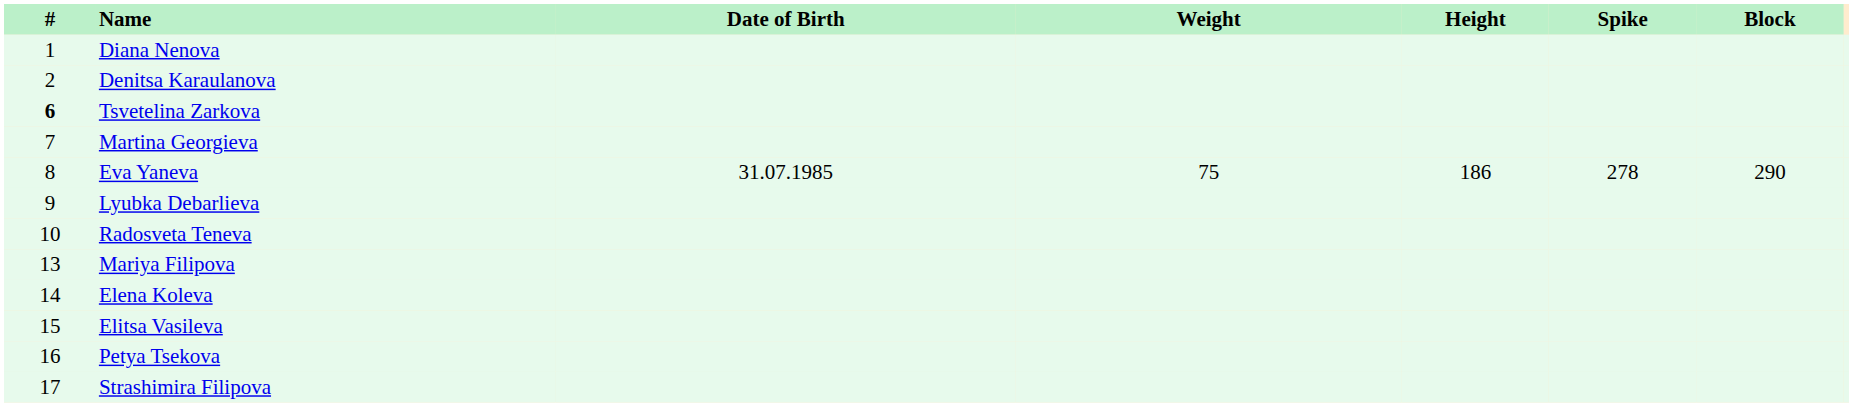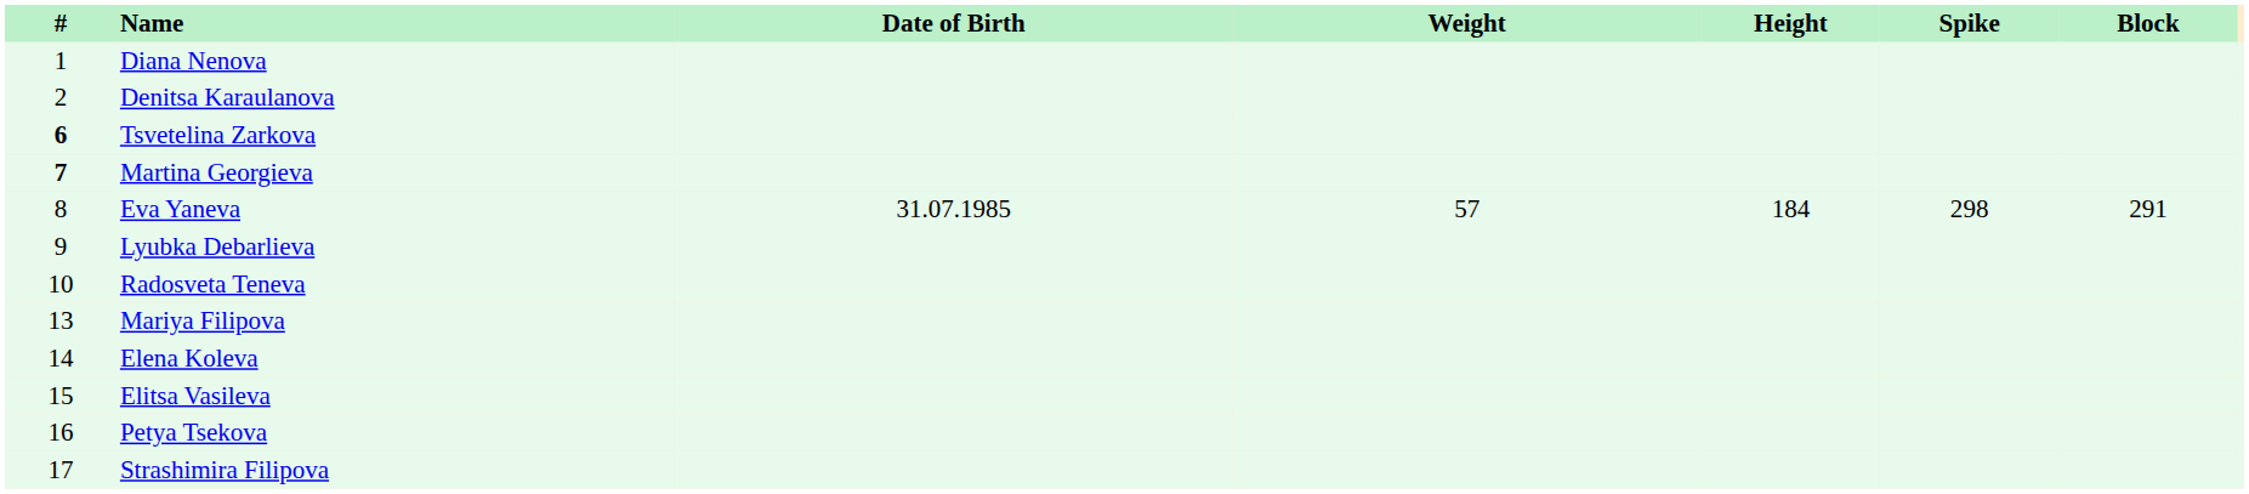 <table border=0 cellpadding=2 cellspacing=0  |- bgcolor=#FFECCE style="text-align:center; font-size:90%;" width=100%>
 <tr bgcolor=#BBF0C9>
 <th width=5%>#</th>
 <th width=25% align=left>Name</th>
 <th width=25%>Date of Birth</th>
 <th width=21%>Weight</th>
 <th width=8%>Height</th>
 <th width=8%>Spike</th>
 <th width=8%>Block</th>
 </tr>
 <tr bgcolor=#E7FAEC>
 <td>1</td>
 <td align=left><a href='#'>Diana Nenova</a></td>
 <td></td>
 <td></td>
 <td></td>
 <td></td>
 <td></td>
 <td></td>
 </tr>
 <tr bgcolor=#E7FAEC>
 <td>2</td>
 <td align=left><a href='#'>Denitsa Karaulanova</a></td>
 <td></td>
 <td></td>
 <td></td>
 <td></td>
 <td></td>
 <td></td>
 </tr>
 <tr bgcolor=#E7FAEC>
 <td><strong>6</strong></td>
 <td align=left><a href='#'>Tsvetelina Zarkova</a></td>
 <td></td>
 <td></td>
 <td></td>
 <td></td>
 <td></td>
 <td></td>
 </tr>
 <tr bgcolor=#E7FAEC>
-<td>7</td>
+<td><strong>7</strong></td>
 <td align=left><a href='#'>Martina Georgieva</a></td>
 <td></td>
 <td></td>
 <td></td>
 <td></td>
 <td></td>
 <td></td>
 </tr>
 <tr bgcolor=#E7FAEC>
 <td>8</td>
 <td align=left><a href='#'>Eva Yaneva</a></td>
 <td>31.07.1985</td>
-<td>75</td>
-<td>186</td>
-<td>278</td>
-<td>290</td>
+<td>57</td>
+<td>184</td>
+<td>298</td>
+<td>291</td>
 <td></td>
 </tr>
 <tr bgcolor=#E7FAEC>
 <td>9</td>
 <td align=left><a href='#'>Lyubka Debarlieva</a></td>
 <td></td>
 <td></td>
 <td></td>
 <td></td>
 <td></td>
 <td></td>
 </tr>
 <tr bgcolor=#E7FAEC>
 <td>10</td>
 <td align=left><a href='#'>Radosveta Teneva</a></td>
 <td></td>
 <td></td>
 <td></td>
 <td></td>
 <td></td>
 <td></td>
 </tr>
 <tr bgcolor=#E7FAEC>
 <td>13</td>
 <td align=left><a href='#'>Mariya Filipova</a></td>
 <td></td>
 <td></td>
 <td></td>
 <td></td>
 <td></td>
 <td></td>
 </tr>
 <tr bgcolor=#E7FAEC>
 <td>14</td>
 <td align=left><a href='#'>Elena Koleva</a></td>
 <td></td>
 <td></td>
 <td></td>
 <td></td>
 <td></td>
 <td></td>
 </tr>
 <tr bgcolor=#E7FAEC>
 <td>15</td>
 <td align=left><a href='#'>Elitsa Vasileva</a></td>
 <td></td>
 <td></td>
 <td></td>
 <td></td>
 <td></td>
 <td></td>
 </tr>
 <tr bgcolor=#E7FAEC>
 <td>16</td>
 <td align=left><a href='#'>Petya Tsekova</a></td>
 <td></td>
 <td></td>
 <td></td>
 <td></td>
 <td></td>
 <td></td>
 </tr>
 <tr bgcolor=#E7FAEC>
 <td>17</td>
 <td align=left><a href='#'>Strashimira Filipova</a></td>
 <td></td>
 <td></td>
 <td></td>
 <td></td>
 <td></td>
 <td></td>
 </tr>
 </table>
